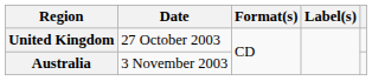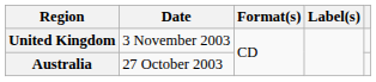 <table class="wikitable plainrowheaders">
 <tr>
 <th scope="col">Region</th>
 <th scope="col">Date</th>
 <th scope="col">Format(s)</th>
 <th scope="col">Label(s)</th>
 <th scope="col"></th>
 </tr>
 <tr>
 <th scope="row">United Kingdom</th>
-<td>27 October 2003</td>
+<td>3 November 2003</td>
 <td rowspan="2">CD</td>
 <td rowspan="2"></td>
 <td align="center"></td>
 </tr>
 <tr>
 <th scope="row">Australia</th>
-<td>3 November 2003</td>
+<td>27 October 2003</td>
 <td align="center"></td>
 </tr>
 </table>
